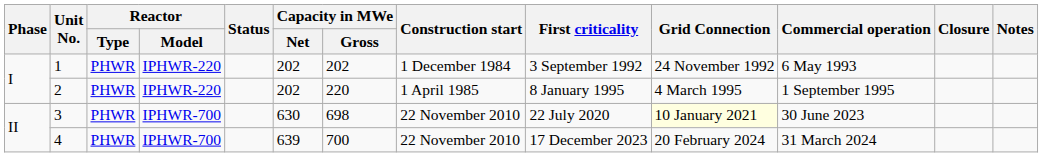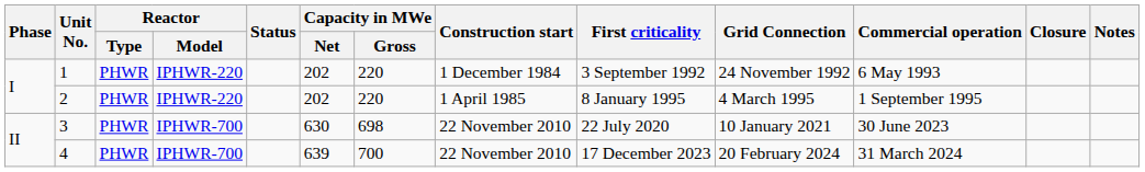 <table class="wikitable sortable mw-datatable">
 <tr>
 <th rowspan="2">Phase</th>
 <th rowspan="2">Unit<br>No.</th>
 <th colspan="2">Reactor</th>
 <th rowspan="2">Status</th>
 <th colspan="2">Capacity in MWe</th>
 <th rowspan="2">Construction start</th>
 <th rowspan="2">First <a href='#'>criticality</a></th>
 <th rowspan="2">Grid Connection</th>
 <th rowspan="2">Commercial operation</th>
 <th rowspan="2">Closure</th>
 <th rowspan="2">Notes</th>
 </tr>
 <tr>
 <th>Type</th>
 <th>Model</th>
 <th>Net</th>
 <th>Gross</th>
 </tr>
 <tr>
 <td rowspan="2">I</td>
 <td>1</td>
 <td><a href='#'>PHWR</a></td>
 <td><a href='#'>IPHWR-220</a></td>
 <td></td>
 <td>202</td>
-<td>202</td>
+<td>220</td>
 <td>1 December 1984</td>
 <td>3 September 1992</td>
 <td>24 November 1992</td>
 <td>6 May 1993</td>
 <td></td>
 <td></td>
 </tr>
 <tr>
 <td>2</td>
 <td><a href='#'>PHWR</a></td>
 <td><a href='#'>IPHWR-220</a></td>
 <td></td>
 <td>202</td>
 <td>220</td>
 <td>1 April 1985</td>
 <td>8 January 1995</td>
 <td>4 March 1995</td>
 <td>1 September 1995</td>
 <td></td>
 <td></td>
 </tr>
 <tr>
 <td rowspan="2">II</td>
 <td>3</td>
 <td><a href='#'>PHWR</a></td>
 <td><a href='#'>IPHWR-700</a></td>
 <td></td>
 <td>630</td>
 <td>698</td>
 <td>22 November 2010</td>
 <td>22 July 2020</td>
-<td style="background: lightyellow;">10 January 2021</td>
+<td>10 January 2021</td>
 <td>30 June 2023</td>
 <td></td>
 <td></td>
 </tr>
 <tr>
 <td>4</td>
 <td><a href='#'>PHWR</a></td>
 <td><a href='#'>IPHWR-700</a></td>
 <td></td>
 <td>639</td>
 <td>700</td>
 <td>22 November 2010</td>
 <td>17 December 2023</td>
 <td>20 February 2024</td>
 <td>31 March 2024</td>
 <td></td>
 <td></td>
 </tr>
 </table>
